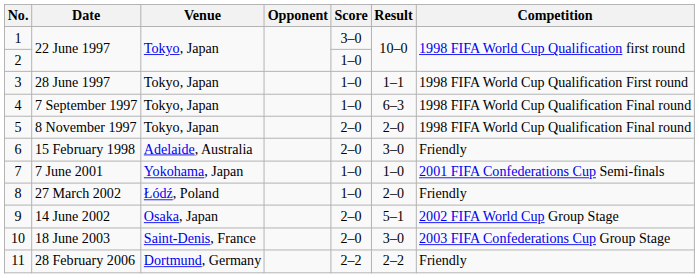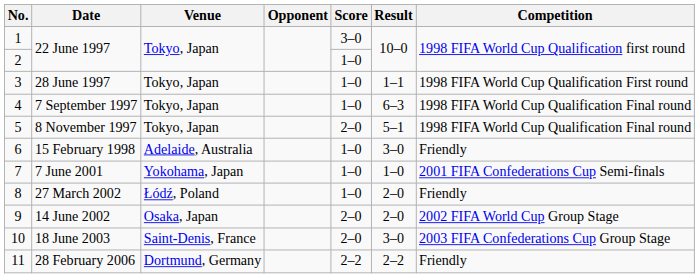 <table class="wikitable sortable">
 <tr>
 <th scope="col">No.</th>
 <th scope="col">Date</th>
 <th scope="col">Venue</th>
 <th scope="col">Opponent</th>
 <th scope="col">Score</th>
 <th scope="col">Result</th>
 <th scope="col">Competition</th>
 </tr>
 <tr>
 <td align="center">1</td>
 <td rowspan="2">22 June 1997</td>
 <td rowspan="2"><a href='#'>Tokyo</a>, Japan</td>
 <td rowspan="2"></td>
 <td align="center">3–0</td>
 <td rowspan="2" style="text-align:center">10–0</td>
 <td rowspan="2"><a href='#'>1998 FIFA World Cup Qualification</a> first round</td>
 </tr>
 <tr>
 <td align="center">2</td>
 <td align="center">1–0</td>
 </tr>
 <tr>
 <td align="center">3</td>
 <td>28 June 1997</td>
 <td>Tokyo, Japan</td>
 <td></td>
 <td align="center">1–0</td>
 <td align="center">1–1</td>
 <td>1998 FIFA World Cup Qualification First round</td>
 </tr>
 <tr>
 <td align="center">4</td>
 <td>7 September 1997</td>
 <td>Tokyo, Japan</td>
 <td></td>
 <td align="center">1–0</td>
 <td align="center">6–3</td>
 <td>1998 FIFA World Cup Qualification Final round</td>
 </tr>
 <tr>
 <td align="center">5</td>
 <td>8 November 1997</td>
 <td>Tokyo, Japan</td>
 <td></td>
 <td align="center">2–0</td>
-<td align="center">2–0</td>
+<td align="center">5–1</td>
 <td>1998 FIFA World Cup Qualification Final round</td>
 </tr>
 <tr>
 <td align="center">6</td>
 <td>15 February 1998</td>
 <td><a href='#'>Adelaide</a>, Australia</td>
 <td></td>
-<td align="center">2–0</td>
+<td align="center">1–0</td>
 <td align="center">3–0</td>
 <td>Friendly</td>
 </tr>
 <tr>
 <td align="center">7</td>
 <td>7 June 2001</td>
 <td><a href='#'>Yokohama</a>, Japan</td>
 <td></td>
 <td align="center">1–0</td>
 <td align="center">1–0</td>
 <td><a href='#'>2001 FIFA Confederations Cup</a> Semi-finals</td>
 </tr>
 <tr>
 <td align="center">8</td>
 <td>27 March 2002</td>
 <td><a href='#'>Łódź</a>, Poland</td>
 <td></td>
 <td align="center">1–0</td>
 <td align="center">2–0</td>
 <td>Friendly</td>
 </tr>
 <tr>
 <td align="center">9</td>
 <td>14 June 2002</td>
 <td><a href='#'>Osaka</a>, Japan</td>
 <td></td>
 <td align="center">2–0</td>
-<td align="center">5–1</td>
+<td align="center">2–0</td>
 <td><a href='#'>2002 FIFA World Cup</a> Group Stage</td>
 </tr>
 <tr>
 <td align="center">10</td>
 <td>18 June 2003</td>
 <td><a href='#'>Saint-Denis</a>, France</td>
 <td></td>
 <td align="center">2–0</td>
 <td align="center">3–0</td>
 <td><a href='#'>2003 FIFA Confederations Cup</a> Group Stage</td>
 </tr>
 <tr>
 <td align="center">11</td>
 <td>28 February 2006</td>
 <td><a href='#'>Dortmund</a>, Germany</td>
 <td></td>
 <td align="center">2–2</td>
 <td align="center">2–2</td>
 <td>Friendly</td>
 </tr>
 </table>
